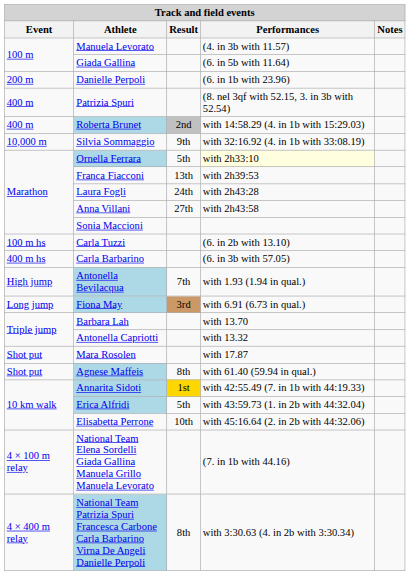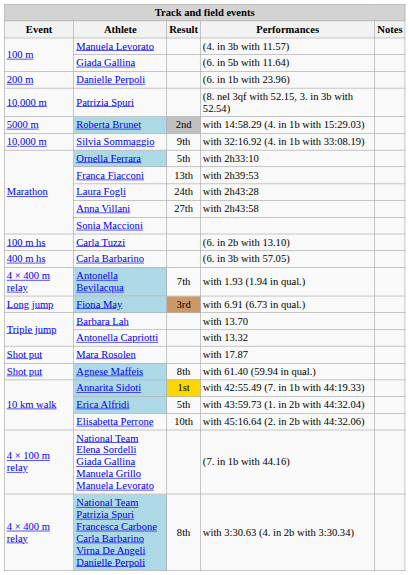 <table class="wikitable" width= style="font-size:90%; text-align:left;">
 <tr>
 <td colspan=5 style="background:lightgrey;" align=center><strong>Track and field events</strong></td>
 </tr>
 <tr>
 <th>Event</th>
 <th>Athlete</th>
 <th>Result</th>
 <th>Performances</th>
 <th>Notes</th>
 </tr>
 <tr>
 <td rowspan=2><a href='#'>100 m</a></td>
 <td><a href='#'>Manuela Levorato</a></td>
 <td align=center></td>
 <td>(4. in 3b with 11.57)</td>
 <td></td>
 </tr>
 <tr>
 <td><a href='#'>Giada Gallina</a></td>
 <td align=center></td>
 <td>(6. in 5b with 11.64)</td>
 <td></td>
 </tr>
 <tr>
 <td><a href='#'>200 m</a></td>
 <td><a href='#'>Danielle Perpoli</a></td>
 <td align=center></td>
 <td>(6. in 1b with 23.96)</td>
 <td></td>
 </tr>
 <tr>
-<td><a href='#'>400 m</a></td>
+<td><a href='#'>10,000 m</a></td>
 <td><a href='#'>Patrizia Spuri</a></td>
 <td align=center></td>
 <td>(8. nel 3qf with 52.15, 3. in 3b with 52.54)</td>
 <td></td>
 </tr>
 <tr>
-<td><a href='#'>400 m</a></td>
+<td><a href='#'>5000 m</a></td>
 <td bgcolor=lightblue><a href='#'>Roberta Brunet</a></td>
 <td align=center bgcolor=silver>2nd</td>
 <td>with 14:58.29 (4. in 1b with 15:29.03)</td>
 <td></td>
 </tr>
 <tr>
 <td><a href='#'>10,000 m</a></td>
 <td><a href='#'>Silvia Sommaggio</a></td>
 <td align=center>9th</td>
 <td>with 32:16.92 (4. in 1b with 33:08.19)</td>
 <td></td>
 </tr>
 <tr>
 <td rowspan=5><a href='#'>Marathon</a></td>
 <td bgcolor=lightblue><a href='#'>Ornella Ferrara</a></td>
 <td align=center>5th</td>
-<td style="background: lightyellow;">with 2h33:10</td>
+<td>with 2h33:10</td>
 <td></td>
 </tr>
 <tr>
 <td><a href='#'>Franca Fiacconi</a></td>
 <td align=center>13th</td>
 <td>with 2h39:53</td>
 </tr>
 <tr>
 <td><a href='#'>Laura Fogli</a></td>
 <td align=center>24th</td>
 <td>with 2h43:28</td>
 <td></td>
 </tr>
 <tr>
 <td><a href='#'>Anna Villani</a></td>
 <td align=center>27th</td>
 <td>with 2h43:58</td>
 <td></td>
 </tr>
 <tr>
 <td><a href='#'>Sonia Maccioni</a></td>
 <td align=center></td>
 <td></td>
 <td></td>
 </tr>
 <tr>
 <td><a href='#'>100 m hs</a></td>
 <td><a href='#'>Carla Tuzzi</a></td>
 <td align=center></td>
 <td>(6. in 2b with 13.10)</td>
 <td></td>
 </tr>
 <tr>
 <td><a href='#'>400 m hs</a></td>
 <td><a href='#'>Carla Barbarino</a></td>
 <td align=center></td>
 <td>(6. in 3b with 57.05)</td>
 <td></td>
 </tr>
 <tr>
-<td><a href='#'>High jump</a></td>
+<td><a href='#'>4 × 400 m relay</a></td>
 <td bgcolor=lightblue><a href='#'>Antonella Bevilacqua</a></td>
 <td align=center>7th</td>
 <td>with 1.93 (1.94 in qual.)</td>
 <td></td>
 </tr>
 <tr>
 <td><a href='#'>Long jump</a></td>
 <td bgcolor=lightblue><a href='#'>Fiona May</a></td>
 <td align=center bgcolor=cc9966>3rd</td>
 <td>with 6.91 (6.73 in qual.)</td>
 <td></td>
 </tr>
 <tr>
 <td rowspan=2><a href='#'>Triple jump</a></td>
 <td><a href='#'>Barbara Lah</a></td>
 <td align=center></td>
 <td>with 13.70</td>
 <td></td>
 </tr>
 <tr>
 <td><a href='#'>Antonella Capriotti</a></td>
 <td align=center></td>
 <td>with 13.32</td>
 <td></td>
 </tr>
 <tr>
 <td><a href='#'>Shot put</a></td>
 <td><a href='#'>Mara Rosolen</a></td>
 <td align=center></td>
 <td>with 17.87</td>
 <td></td>
 </tr>
 <tr>
 <td><a href='#'>Shot put</a></td>
 <td bgcolor=lightblue><a href='#'>Agnese Maffeis</a></td>
 <td align=center>8th</td>
 <td>with 61.40 (59.94 in qual.)</td>
 <td></td>
 </tr>
 <tr>
 <td rowspan=3><a href='#'>10 km walk</a></td>
 <td bgcolor=lightblue><a href='#'>Annarita Sidoti</a></td>
 <td align=center bgcolor=gold>1st</td>
 <td>with 42:55.49 (7. in 1b with 44:19.33)</td>
 <td></td>
 </tr>
 <tr>
 <td bgcolor=lightblue><a href='#'>Erica Alfridi</a></td>
 <td align=center>5th</td>
 <td>with 43:59.73 (1. in 2b with 44:32.04)</td>
 <td></td>
 </tr>
 <tr>
 <td><a href='#'>Elisabetta Perrone</a></td>
 <td align=center>10th</td>
 <td>with 45:16.64 (2. in 2b with 44:32.06)</td>
 <td></td>
 </tr>
 <tr>
 <td><a href='#'>4 × 100 m relay</a></td>
 <td> <a href='#'>National Team</a><br><a href='#'>Elena Sordelli</a><br><a href='#'>Giada Gallina</a><br><a href='#'>Manuela Grillo</a><br><a href='#'>Manuela Levorato</a></td>
 <td align=center></td>
 <td>(7. in 1b with 44.16)</td>
 <td></td>
 </tr>
 <tr>
 <td><a href='#'>4 × 400 m relay</a></td>
 <td bgcolor=lightblue> <a href='#'>National Team</a><br><a href='#'>Patrizia Spuri</a><br><a href='#'>Francesca Carbone</a><br><a href='#'>Carla Barbarino</a><br><a href='#'>Virna De Angeli</a><br><a href='#'>Danielle Perpoli</a></td>
 <td align=center>8th</td>
 <td>with 3:30.63 (4. in 2b with 3:30.34)</td>
 <td></td>
 </tr>
 </table>
